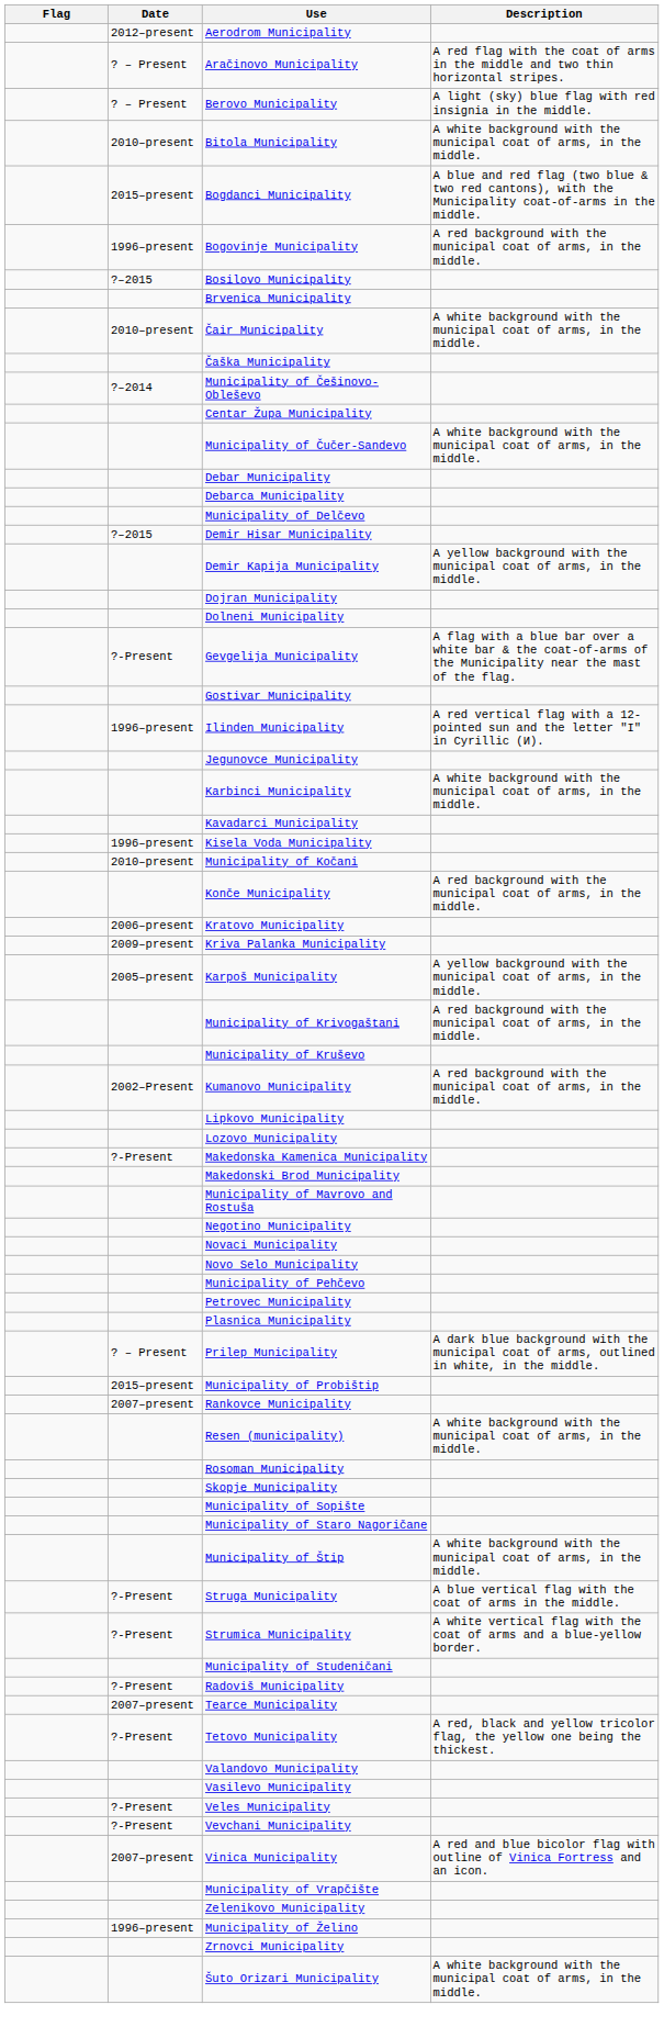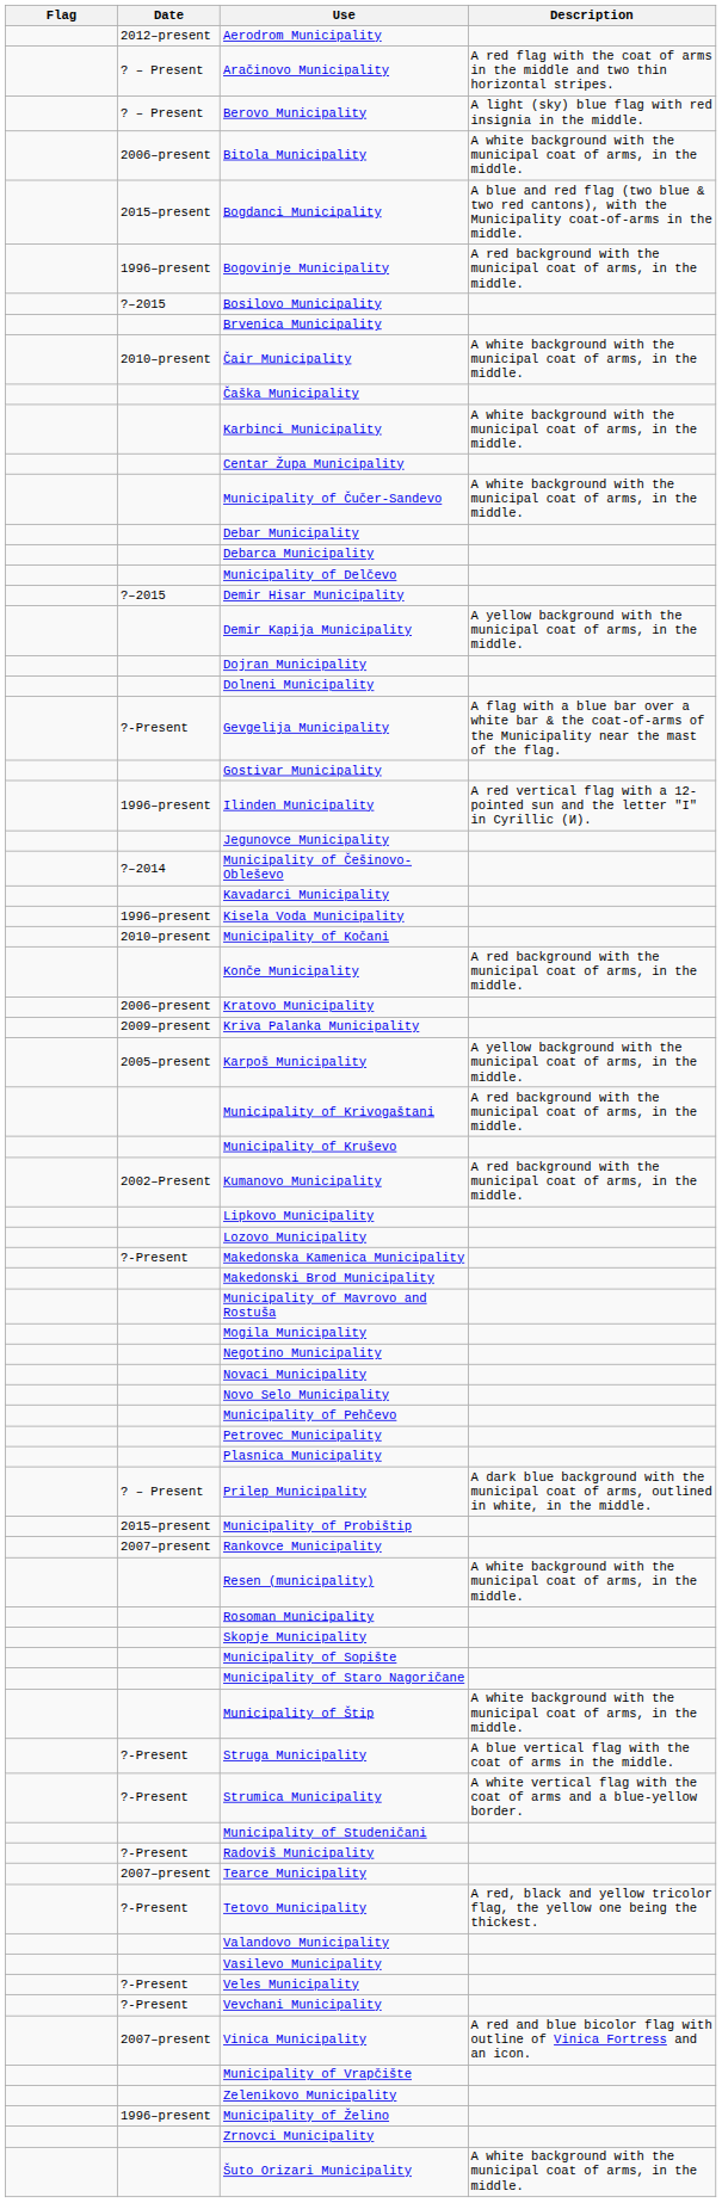 <table class="wikitable">
 <tr>
 <th width="110">Flag</th>
 <th width="100">Date</th>
 <th width="250">Use</th>
 <th width="250">Description</th>
 </tr>
 <tr>
 <td></td>
 <td>2012–present</td>
 <td><a href='#'>Aerodrom Municipality</a></td>
 <td></td>
 </tr>
 <tr>
 <td></td>
 <td>? – Present</td>
 <td><a href='#'>Aračinovo Municipality</a></td>
 <td>A red flag with the coat of arms in the middle and two thin horizontal stripes.</td>
 </tr>
 <tr>
 <td></td>
 <td>? – Present</td>
 <td><a href='#'>Berovo Municipality</a></td>
 <td>A light (sky) blue flag with red insignia in the middle.</td>
 </tr>
 <tr>
 <td></td>
-<td>2010–present</td>
+<td>2006–present</td>
 <td><a href='#'>Bitola Municipality</a></td>
 <td>A white background with the municipal coat of arms, in the middle.</td>
 </tr>
 <tr>
 <td></td>
 <td>2015–present</td>
 <td><a href='#'>Bogdanci Municipality</a></td>
 <td>A blue and red flag (two blue & two red cantons), with the Municipality coat-of-arms in the middle.</td>
 </tr>
 <tr>
 <td></td>
 <td>1996–present</td>
 <td><a href='#'>Bogovinje Municipality</a></td>
 <td>A red background with the municipal coat of arms, in the middle.</td>
 </tr>
 <tr>
 <td></td>
 <td>?–2015</td>
 <td><a href='#'>Bosilovo Municipality</a></td>
 <td></td>
 </tr>
 <tr>
 <td></td>
 <td></td>
 <td><a href='#'>Brvenica Municipality</a></td>
 <td></td>
 </tr>
 <tr>
 <td></td>
 <td>2010–present</td>
 <td><a href='#'>Čair Municipality</a></td>
 <td>A white background with the municipal coat of arms, in the middle.</td>
 </tr>
 <tr>
 <td></td>
 <td></td>
 <td><a href='#'>Čaška Municipality</a></td>
 <td></td>
 </tr>
 <tr>
 <td></td>
-<td>?–2014</td>
-<td><a href='#'>Municipality of Češinovo-Obleševo</a></td>
 <td></td>
+<td><a href='#'>Karbinci Municipality</a></td>
+<td>A white background with the municipal coat of arms, in the middle.</td>
 </tr>
 <tr>
 <td></td>
 <td></td>
 <td><a href='#'>Centar Župa Municipality</a></td>
 <td></td>
 </tr>
 <tr>
 <td></td>
 <td></td>
 <td><a href='#'>Municipality of Čučer-Sandevo</a></td>
 <td>A white background with the municipal coat of arms, in the middle.</td>
 </tr>
 <tr>
 <td></td>
 <td></td>
 <td><a href='#'>Debar Municipality</a></td>
 <td></td>
 </tr>
 <tr>
 <td></td>
 <td></td>
 <td><a href='#'>Debarca Municipality</a></td>
 <td></td>
 </tr>
 <tr>
 <td></td>
 <td></td>
 <td><a href='#'>Municipality of Delčevo</a></td>
 <td></td>
 </tr>
 <tr>
 <td></td>
 <td>?–2015</td>
 <td><a href='#'>Demir Hisar Municipality</a></td>
 <td></td>
 </tr>
 <tr>
 <td></td>
 <td></td>
 <td><a href='#'>Demir Kapija Municipality</a></td>
 <td>A yellow background with the municipal coat of arms, in the middle.</td>
 </tr>
 <tr>
 <td></td>
 <td></td>
 <td><a href='#'>Dojran Municipality</a></td>
 <td></td>
 </tr>
 <tr>
 <td></td>
 <td></td>
 <td><a href='#'>Dolneni Municipality</a></td>
 <td></td>
 </tr>
 <tr>
 <td></td>
 <td>?-Present</td>
 <td><a href='#'>Gevgelija Municipality</a></td>
 <td>A flag with a blue bar over a white bar & the coat-of-arms of the Municipality near the mast of the flag.</td>
 </tr>
 <tr>
 <td></td>
 <td></td>
 <td><a href='#'>Gostivar Municipality</a></td>
 <td></td>
 </tr>
 <tr>
 <td></td>
 <td>1996–present</td>
 <td><a href='#'>Ilinden Municipality</a></td>
 <td>A red vertical flag with a 12-pointed sun and the letter "I" in Cyrillic (И).</td>
 </tr>
 <tr>
 <td></td>
 <td></td>
 <td><a href='#'>Jegunovce Municipality</a></td>
 <td></td>
 </tr>
 <tr>
 <td></td>
+<td>?–2014</td>
+<td><a href='#'>Municipality of Češinovo-Obleševo</a></td>
 <td></td>
-<td><a href='#'>Karbinci Municipality</a></td>
-<td>A white background with the municipal coat of arms, in the middle.</td>
 </tr>
 <tr>
 <td></td>
 <td></td>
 <td><a href='#'>Kavadarci Municipality</a></td>
 <td></td>
 </tr>
 <tr>
 <td></td>
 <td>1996–present</td>
 <td><a href='#'>Kisela Voda Municipality</a></td>
 <td></td>
 </tr>
 <tr>
 <td></td>
 <td>2010–present</td>
 <td><a href='#'>Municipality of Kočani</a></td>
 <td></td>
 </tr>
 <tr>
 <td></td>
 <td></td>
 <td><a href='#'>Konče Municipality</a></td>
 <td>A red background with the municipal coat of arms, in the middle.</td>
 </tr>
 <tr>
 <td></td>
 <td>2006–present</td>
 <td><a href='#'>Kratovo Municipality</a></td>
 <td></td>
 </tr>
 <tr>
 <td></td>
 <td>2009–present</td>
 <td><a href='#'>Kriva Palanka Municipality</a></td>
 <td></td>
 </tr>
 <tr>
 <td></td>
 <td>2005–present</td>
 <td><a href='#'>Karpoš Municipality</a></td>
 <td>A yellow background with the municipal coat of arms, in the middle.</td>
 </tr>
 <tr>
 <td></td>
 <td></td>
 <td><a href='#'>Municipality of Krivogaštani</a></td>
 <td>A red background with the municipal coat of arms, in the middle.</td>
 </tr>
 <tr>
 <td></td>
 <td></td>
 <td><a href='#'>Municipality of Kruševo</a></td>
 <td></td>
 </tr>
 <tr>
 <td></td>
 <td>2002–Present</td>
 <td><a href='#'>Kumanovo Municipality</a></td>
 <td>A red background with the municipal coat of arms, in the middle.</td>
 </tr>
 <tr>
 <td></td>
 <td></td>
 <td><a href='#'>Lipkovo Municipality</a></td>
 <td></td>
 </tr>
 <tr>
 <td></td>
 <td></td>
 <td><a href='#'>Lozovo Municipality</a></td>
 <td></td>
 </tr>
 <tr>
 <td></td>
 <td>?-Present</td>
 <td><a href='#'>Makedonska Kamenica Municipality</a></td>
 <td></td>
 </tr>
 <tr>
 <td></td>
 <td></td>
 <td><a href='#'>Makedonski Brod Municipality</a></td>
 <td></td>
 </tr>
 <tr>
 <td></td>
 <td></td>
 <td><a href='#'>Municipality of Mavrovo and Rostuša</a></td>
+<td></td>
+</tr>
+<tr>
+<td></td>
+<td></td>
+<td><a href='#'>Mogila Municipality</a></td>
 <td></td>
 </tr>
 <tr>
 <td></td>
 <td></td>
 <td><a href='#'>Negotino Municipality</a></td>
 <td></td>
 </tr>
 <tr>
 <td></td>
 <td></td>
 <td><a href='#'>Novaci Municipality</a></td>
 <td></td>
 </tr>
 <tr>
 <td></td>
 <td></td>
 <td><a href='#'>Novo Selo Municipality</a></td>
 <td></td>
 </tr>
 <tr>
 <td></td>
 <td></td>
 <td><a href='#'>Municipality of Pehčevo</a></td>
 <td></td>
 </tr>
 <tr>
 <td></td>
 <td></td>
 <td><a href='#'>Petrovec Municipality</a></td>
 <td></td>
 </tr>
 <tr>
 <td></td>
 <td></td>
 <td><a href='#'>Plasnica Municipality</a></td>
 </tr>
 <tr>
 <td></td>
 <td>? – Present</td>
 <td><a href='#'>Prilep Municipality</a></td>
 <td>A dark blue background with the municipal coat of arms, outlined in white, in the middle.</td>
 </tr>
 <tr>
 <td></td>
 <td>2015–present</td>
 <td><a href='#'>Municipality of Probištip</a></td>
 <td></td>
 </tr>
 <tr>
 <td></td>
 <td>2007–present</td>
 <td><a href='#'>Rankovce Municipality</a></td>
 <td></td>
 </tr>
 <tr>
 <td></td>
 <td></td>
 <td><a href='#'>Resen (municipality)</a></td>
 <td>A white background with the municipal coat of arms, in the middle.</td>
 </tr>
 <tr>
 <td></td>
 <td></td>
 <td><a href='#'>Rosoman Municipality</a></td>
 <td></td>
 </tr>
 <tr>
 <td></td>
 <td></td>
 <td><a href='#'>Skopje Municipality</a></td>
 <td></td>
 </tr>
 <tr>
 <td></td>
 <td></td>
 <td><a href='#'>Municipality of Sopište</a></td>
 <td></td>
 </tr>
 <tr>
 <td></td>
 <td></td>
 <td><a href='#'>Municipality of Staro Nagoričane</a></td>
 <td></td>
 </tr>
 <tr>
 <td></td>
 <td></td>
 <td><a href='#'>Municipality of Štip</a></td>
 <td>A white background with the municipal coat of arms, in the middle.</td>
 </tr>
 <tr>
 <td></td>
 <td>?-Present</td>
 <td><a href='#'>Struga Municipality</a></td>
 <td>A blue vertical flag with the coat of arms in the middle.</td>
 </tr>
 <tr>
 <td></td>
 <td>?-Present</td>
 <td><a href='#'>Strumica Municipality</a></td>
 <td>A white vertical flag with the coat of arms and a blue-yellow border.</td>
 </tr>
 <tr>
 <td></td>
 <td></td>
 <td><a href='#'>Municipality of Studeničani</a></td>
 <td></td>
 </tr>
 <tr>
 <td></td>
 <td>?-Present</td>
 <td><a href='#'>Radoviš Municipality</a></td>
 <td></td>
 </tr>
 <tr>
 <td></td>
 <td>2007–present</td>
 <td><a href='#'>Tearce Municipality</a></td>
 <td></td>
 </tr>
 <tr>
 <td></td>
 <td>?-Present</td>
 <td><a href='#'>Tetovo Municipality</a></td>
 <td>A red, black and yellow tricolor flag, the yellow one being the thickest.</td>
 </tr>
 <tr>
 <td></td>
 <td></td>
 <td><a href='#'>Valandovo Municipality</a></td>
 <td></td>
 </tr>
 <tr>
 <td></td>
 <td></td>
 <td><a href='#'>Vasilevo Municipality</a></td>
 <td></td>
 </tr>
 <tr>
 <td></td>
 <td>?-Present</td>
 <td><a href='#'>Veles Municipality</a></td>
 <td></td>
 </tr>
 <tr>
 <td></td>
 <td>?-Present</td>
 <td><a href='#'>Vevchani Municipality</a></td>
 <td></td>
 </tr>
 <tr>
 <td></td>
 <td>2007–present</td>
 <td><a href='#'>Vinica Municipality</a></td>
 <td>A red and blue bicolor flag with outline of <a href='#'>Vinica Fortress</a> and an icon.</td>
 </tr>
 <tr>
 <td></td>
 <td></td>
 <td><a href='#'>Municipality of Vrapčište</a></td>
 <td></td>
 </tr>
 <tr>
 <td></td>
 <td></td>
 <td><a href='#'>Zelenikovo Municipality</a></td>
 <td></td>
 </tr>
 <tr>
 <td></td>
 <td>1996–present</td>
 <td><a href='#'>Municipality of Želino</a></td>
 <td></td>
 </tr>
 <tr>
 <td></td>
 <td></td>
 <td><a href='#'>Zrnovci Municipality</a></td>
 <td></td>
 </tr>
 <tr>
 <td></td>
 <td></td>
 <td><a href='#'>Šuto Orizari Municipality</a></td>
 <td>A white background with the municipal coat of arms, in the middle.</td>
 </tr>
 </table>
